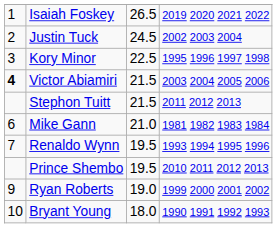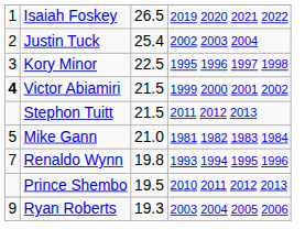 <table class="wikitable">
 <tr>
 </tr>
 <tr>
 <td>1</td>
 <td><a href='#'>Isaiah Foskey</a></td>
 <td>26.5</td>
 <td style="font-size:80%;"><a href='#'>2019</a> <a href='#'>2020</a> <a href='#'>2021</a> <a href='#'>2022</a></td>
 </tr>
 <tr>
 <td>2</td>
 <td><a href='#'>Justin Tuck</a></td>
-<td>24.5</td>
+<td>25.4</td>
 <td style="font-size:80%;"><a href='#'>2002</a> <a href='#'>2003</a> <a href='#'>2004</a></td>
 </tr>
 <tr>
 <td>3</td>
 <td><a href='#'>Kory Minor</a></td>
 <td>22.5</td>
 <td style="font-size:80%;"><a href='#'>1995</a> <a href='#'>1996</a> <a href='#'>1997</a> <a href='#'>1998</a></td>
 </tr>
 <tr>
 <td><strong>4</strong></td>
 <td><a href='#'>Victor Abiamiri</a></td>
 <td>21.5</td>
-<td style="font-size:80%;"><a href='#'>2003</a> <a href='#'>2004</a> <a href='#'>2005</a> <a href='#'>2006</a></td>
+<td style="font-size:80%;"><a href='#'>1999</a> <a href='#'>2000</a> <a href='#'>2001</a> <a href='#'>2002</a></td>
 </tr>
 <tr>
 <td></td>
 <td><a href='#'>Stephon Tuitt</a></td>
 <td>21.5</td>
 <td style="font-size:80%;"><a href='#'>2011</a> <a href='#'>2012</a> <a href='#'>2013</a></td>
 </tr>
 <tr>
-<td>6</td>
+<td>5</td>
 <td><a href='#'>Mike Gann</a></td>
 <td>21.0</td>
 <td style="font-size:80%;"><a href='#'>1981</a> <a href='#'>1982</a> <a href='#'>1983</a> <a href='#'>1984</a></td>
 </tr>
 <tr>
 <td>7</td>
 <td><a href='#'>Renaldo Wynn</a></td>
-<td>19.5</td>
+<td>19.8</td>
 <td style="font-size:80%;"><a href='#'>1993</a> <a href='#'>1994</a> <a href='#'>1995</a> <a href='#'>1996</a></td>
 </tr>
 <tr>
 <td></td>
 <td><a href='#'>Prince Shembo</a></td>
 <td>19.5</td>
 <td style="font-size:80%;"><a href='#'>2010</a> <a href='#'>2011</a> <a href='#'>2012</a> <a href='#'>2013</a></td>
 </tr>
 <tr>
 <td>9</td>
 <td><a href='#'>Ryan Roberts</a></td>
-<td>19.0</td>
-<td style="font-size:80%;"><a href='#'>1999</a> <a href='#'>2000</a> <a href='#'>2001</a> <a href='#'>2002</a></td>
-</tr>
-<tr>
-<td>10</td>
-<td><a href='#'>Bryant Young</a></td>
-<td>18.0</td>
-<td style="font-size:80%;"><a href='#'>1990</a> <a href='#'>1991</a> <a href='#'>1992</a> <a href='#'>1993</a></td>
+<td>19.3</td>
+<td style="font-size:80%;"><a href='#'>2003</a> <a href='#'>2004</a> <a href='#'>2005</a> <a href='#'>2006</a></td>
 </tr>
 </table>
